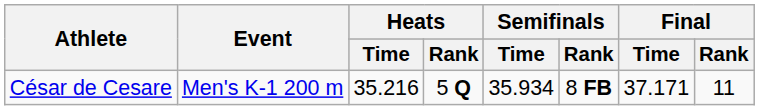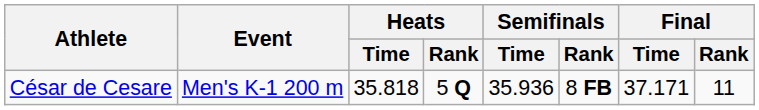 <table class=wikitable style="font-size:90%">
 <tr>
 <th rowspan="2">Athlete</th>
 <th rowspan="2">Event</th>
 <th colspan=2>Heats</th>
 <th colspan=2>Semifinals</th>
 <th colspan=2>Final</th>
 </tr>
 <tr style="font-size:95%">
 <th>Time</th>
 <th>Rank</th>
 <th>Time</th>
 <th>Rank</th>
 <th>Time</th>
 <th>Rank</th>
 </tr>
 <tr align=center>
 <td align=left><a href='#'>César de Cesare</a></td>
 <td align=left><a href='#'>Men's K-1 200 m</a></td>
-<td>35.216</td>
+<td>35.818</td>
 <td>5 <strong>Q</strong></td>
-<td>35.934</td>
+<td>35.936</td>
 <td>8 <strong>FB</strong></td>
 <td>37.171</td>
 <td>11</td>
 </tr>
 </table>
